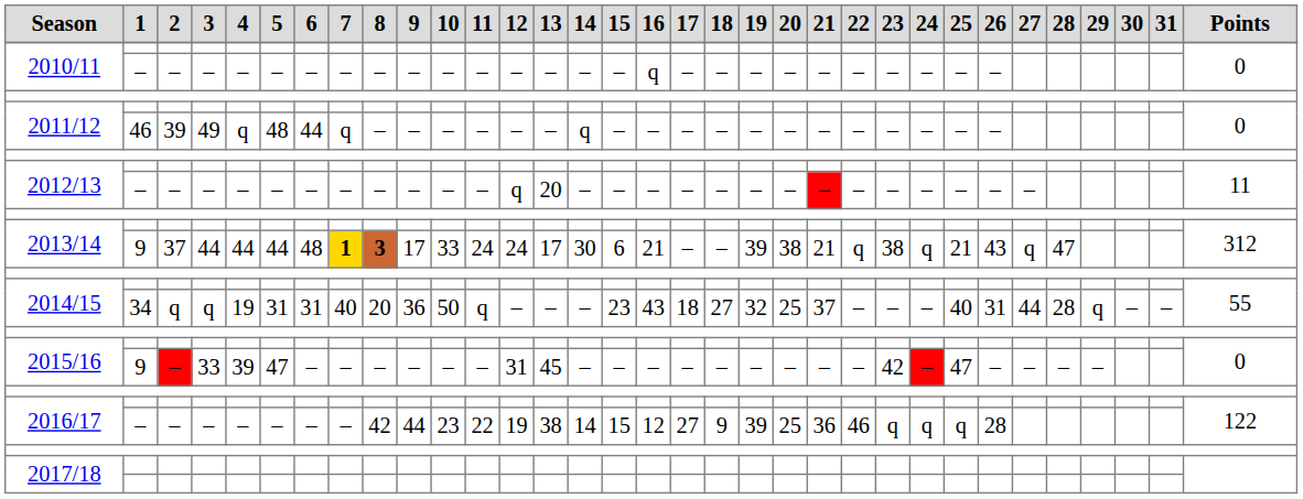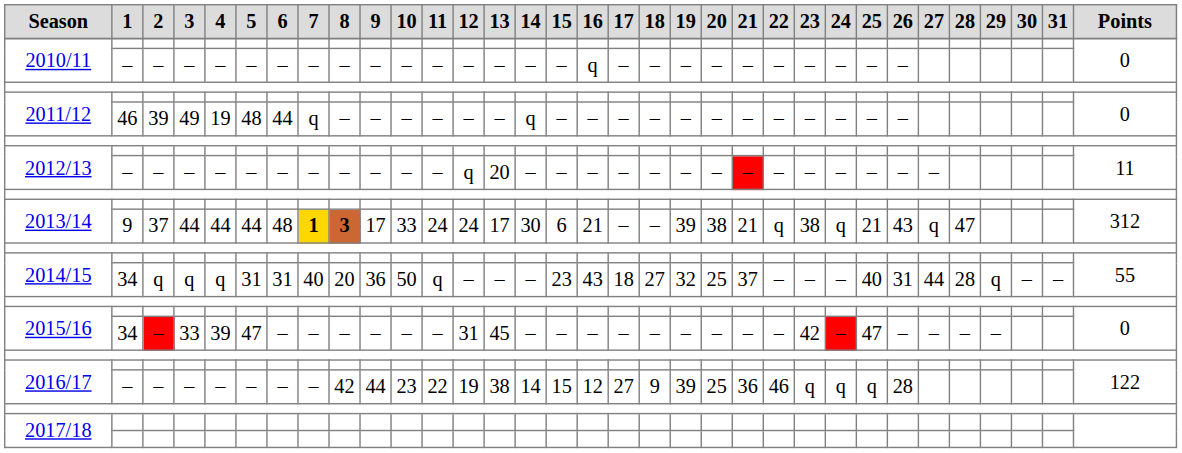 <table cellpadding="3" cellspacing="0" border="1" style="background:#ffffff; font-size:90%; border:grey 1px; border-collapse:collapse;">
 <tr style="background:#ccc; text-align:center;">
 <td style="background:#DCDCDC;" width=69px><strong>Season</strong></td>
 <td style="background:#DCDCDC;" width=15px><strong>1</strong></td>
 <td style="background:#DCDCDC;" width=15px><strong>2</strong></td>
 <td style="background:#DCDCDC;" width=15px><strong>3</strong></td>
 <td style="background:#DCDCDC;" width=15px><strong>4</strong></td>
 <td style="background:#DCDCDC;" width=15px><strong>5</strong></td>
 <td style="background:#DCDCDC;" width=15px><strong>6</strong></td>
 <td style="background:#DCDCDC;" width=15px><strong>7</strong></td>
 <td style="background:#DCDCDC;" width=15px><strong>8</strong></td>
 <td style="background:#DCDCDC;" width=15px><strong>9</strong></td>
 <td style="background:#DCDCDC;" width=15px><strong>10</strong></td>
 <td style="background:#DCDCDC;" width=15px><strong>11</strong></td>
 <td style="background:#DCDCDC;" width=15px><strong>12</strong></td>
 <td style="background:#DCDCDC;" width=15px><strong>13</strong></td>
 <td style="background:#DCDCDC;" width=15px><strong>14</strong></td>
 <td style="background:#DCDCDC;" width=15px><strong>15</strong></td>
 <td style="background:#DCDCDC;" width=15px><strong>16</strong></td>
 <td style="background:#DCDCDC;" width=15px><strong>17</strong></td>
 <td style="background:#DCDCDC;" width=15px><strong>18</strong></td>
 <td style="background:#DCDCDC;" width=15px><strong>19</strong></td>
 <td style="background:#DCDCDC;" width=15px><strong>20</strong></td>
 <td style="background:#DCDCDC;" width=15px><strong>21</strong></td>
 <td style="background:#DCDCDC;" width=15px><strong>22</strong></td>
 <td style="background:#DCDCDC;" width=15px><strong>23</strong></td>
 <td style="background:#DCDCDC;" width=15px><strong>24</strong></td>
 <td style="background:#DCDCDC;" width=15px><strong>25</strong></td>
 <td style="background:#DCDCDC;" width=15px><strong>26</strong></td>
 <td style="background:#DCDCDC;" width=15px><strong>27</strong></td>
 <td style="background:#DCDCDC;" width=15px><strong>28</strong></td>
 <td style="background:#DCDCDC;" width=15px><strong>29</strong></td>
 <td style="background:#DCDCDC;" width=15px><strong>30</strong></td>
 <td style="background:#DCDCDC;" width=15px><strong>31</strong></td>
 <td style="background:#DCDCDC;" width=30px><strong>Points</strong></td>
 </tr>
 <tr>
 </tr>
 <tr align=center>
 <td rowspan=2 width=66px><a href='#'>2010/11</a></td>
 <th></th>
 <th></th>
 <th></th>
 <th></th>
 <th></th>
 <th></th>
 <th></th>
 <th></th>
 <th></th>
 <th></th>
 <th></th>
 <th></th>
 <th></th>
 <th></th>
 <th></th>
 <th></th>
 <th></th>
 <th></th>
 <th></th>
 <th></th>
 <th></th>
 <th></th>
 <th></th>
 <th></th>
 <th></th>
 <th></th>
 <th></th>
 <th></th>
 <th></th>
 <th></th>
 <th></th>
 <td rowspan=2 width=66px>0</td>
 </tr>
 <tr align=center>
 <td>–</td>
 <td>–</td>
 <td>–</td>
 <td>–</td>
 <td>–</td>
 <td>–</td>
 <td>–</td>
 <td>–</td>
 <td>–</td>
 <td>–</td>
 <td>–</td>
 <td>–</td>
 <td>–</td>
 <td>–</td>
 <td>–</td>
 <td>q</td>
 <td>–</td>
 <td>–</td>
 <td>–</td>
 <td>–</td>
 <td>–</td>
 <td>–</td>
 <td>–</td>
 <td>–</td>
 <td>–</td>
 <td>–</td>
 <th></th>
 <th></th>
 <th></th>
 <th></th>
 <th></th>
 </tr>
 <tr>
 <td colspan=33></td>
 </tr>
 <tr align=center>
 <td rowspan=2 width=66px><a href='#'>2011/12</a></td>
 <th></th>
 <th></th>
 <th></th>
 <th></th>
 <th></th>
 <th></th>
 <th></th>
 <th></th>
 <th></th>
 <th></th>
 <th></th>
 <th></th>
 <th></th>
 <th></th>
 <th></th>
 <th></th>
 <th></th>
 <th></th>
 <th></th>
 <th></th>
 <th></th>
 <th></th>
 <th></th>
 <th></th>
 <th></th>
 <th></th>
 <th></th>
 <th></th>
 <th></th>
 <th></th>
 <th></th>
 <td rowspan=2 width=66px>0</td>
 </tr>
 <tr align=center>
 <td>46</td>
 <td>39</td>
 <td>49</td>
-<td>q</td>
+<td>19</td>
 <td>48</td>
 <td>44</td>
 <td>q</td>
 <td>–</td>
 <td>–</td>
 <td>–</td>
 <td>–</td>
 <td>–</td>
 <td>–</td>
 <td>q</td>
 <td>–</td>
 <td>–</td>
 <td>–</td>
 <td>–</td>
 <td>–</td>
 <td>–</td>
 <td>–</td>
 <td>–</td>
 <td>–</td>
 <td>–</td>
 <td>–</td>
 <td>–</td>
 <th></th>
 <th></th>
 <th></th>
 <th></th>
 <th></th>
 </tr>
 <tr>
 <td colspan=33></td>
 </tr>
 <tr align=center>
 <td rowspan=2 width=66px><a href='#'>2012/13</a></td>
 <th></th>
 <th></th>
 <th></th>
 <th></th>
 <th></th>
 <th></th>
 <th></th>
 <th></th>
 <th></th>
 <th></th>
 <th></th>
 <th></th>
 <th></th>
 <th></th>
 <th></th>
 <th></th>
 <th></th>
 <th></th>
 <th></th>
 <th></th>
 <th></th>
 <th></th>
 <th></th>
 <th></th>
 <th></th>
 <th></th>
 <th></th>
 <th></th>
 <th></th>
 <th></th>
 <th></th>
 <td rowspan=2 width=66px>11</td>
 </tr>
 <tr align=center>
 <td>–</td>
 <td>–</td>
 <td>–</td>
 <td>–</td>
 <td>–</td>
 <td>–</td>
 <td>–</td>
 <td>–</td>
 <td>–</td>
 <td>–</td>
 <td>–</td>
 <td>q</td>
 <td>20</td>
 <td>–</td>
 <td>–</td>
 <td>–</td>
 <td>–</td>
 <td>–</td>
 <td>–</td>
 <td>–</td>
 <td bgcolor=red>–</td>
 <td>–</td>
 <td>–</td>
 <td>–</td>
 <td>–</td>
 <td>–</td>
 <td>–</td>
 <th></th>
 <th></th>
 <th></th>
 <th></th>
 </tr>
 <tr>
 <td colspan=33></td>
 </tr>
 <tr align=center>
 <td rowspan=2 width=66px><a href='#'>2013/14</a></td>
 <th></th>
 <th></th>
 <th></th>
 <th></th>
 <th></th>
 <th></th>
 <th></th>
 <th></th>
 <th></th>
 <th></th>
 <th></th>
 <th></th>
 <th></th>
 <th></th>
 <th></th>
 <th></th>
 <th></th>
 <th></th>
 <th></th>
 <th></th>
 <th></th>
 <th></th>
 <th></th>
 <th></th>
 <th></th>
 <th></th>
 <th></th>
 <th></th>
 <th></th>
 <th></th>
 <th></th>
 <td rowspan=2 width=66px>312</td>
 </tr>
 <tr align=center>
 <td>9</td>
 <td>37</td>
 <td>44</td>
 <td>44</td>
 <td>44</td>
 <td>48</td>
 <td bgcolor=gold><strong>1</strong></td>
 <td bgcolor=#CC6633><strong>3</strong></td>
 <td>17</td>
 <td>33</td>
 <td>24</td>
 <td>24</td>
 <td>17</td>
 <td>30</td>
 <td>6</td>
 <td>21</td>
 <td>–</td>
 <td>–</td>
 <td>39</td>
 <td>38</td>
 <td>21</td>
 <td>q</td>
 <td>38</td>
 <td>q</td>
 <td>21</td>
 <td>43</td>
 <td>q</td>
 <td>47</td>
 <th></th>
 <th></th>
 <th></th>
 </tr>
 <tr>
 <td colspan=33></td>
 </tr>
 <tr align=center>
 <td rowspan=2 width=66px><a href='#'>2014/15</a></td>
 <th></th>
 <th></th>
 <th></th>
 <th></th>
 <th></th>
 <th></th>
 <th></th>
 <th></th>
 <th></th>
 <th></th>
 <th></th>
 <th></th>
 <th></th>
 <th></th>
 <th></th>
 <th></th>
 <th></th>
 <th></th>
 <th></th>
 <th></th>
 <th></th>
 <th></th>
 <th></th>
 <th></th>
 <th></th>
 <th></th>
 <th></th>
 <th></th>
 <th></th>
 <th></th>
 <th></th>
 <td rowspan=2 width=66px>55</td>
 </tr>
 <tr align=center>
 <td>34</td>
 <td>q</td>
 <td>q</td>
-<td>19</td>
+<td>q</td>
 <td>31</td>
 <td>31</td>
 <td>40</td>
 <td>20</td>
 <td>36</td>
 <td>50</td>
 <td>q</td>
 <td>–</td>
 <td>–</td>
 <td>–</td>
 <td>23</td>
 <td>43</td>
 <td>18</td>
 <td>27</td>
 <td>32</td>
 <td>25</td>
 <td>37</td>
 <td>–</td>
 <td>–</td>
 <td>–</td>
 <td>40</td>
 <td>31</td>
 <td>44</td>
 <td>28</td>
 <td>q</td>
 <td>–</td>
 <td>–</td>
 </tr>
 <tr>
 <td colspan=33></td>
 </tr>
 <tr align=center>
 <td rowspan=2 width=66px><a href='#'>2015/16</a></td>
 <th></th>
 <th></th>
 <th></th>
 <th></th>
 <th></th>
 <th></th>
 <th></th>
 <th></th>
 <th></th>
 <th></th>
 <th></th>
 <th></th>
 <th></th>
 <th></th>
 <th></th>
 <th></th>
 <th></th>
 <th></th>
 <th></th>
 <th></th>
 <th></th>
 <th></th>
 <th></th>
 <th></th>
 <th></th>
 <th></th>
 <th></th>
 <th></th>
 <th></th>
 <th></th>
 <th></th>
 <td rowspan=2 width=66px>0</td>
 </tr>
 <tr align=center>
-<td>9</td>
+<td>34</td>
 <td bgcolor=red>–</td>
 <td>33</td>
 <td>39</td>
 <td>47</td>
 <td>–</td>
 <td>–</td>
 <td>–</td>
 <td>–</td>
 <td>–</td>
 <td>–</td>
 <td>31</td>
 <td>45</td>
 <td>–</td>
 <td>–</td>
 <td>–</td>
 <td>–</td>
 <td>–</td>
 <td>–</td>
 <td>–</td>
 <td>–</td>
 <td>–</td>
 <td>42</td>
 <td bgcolor=red>–</td>
 <td>47</td>
 <td>–</td>
 <td>–</td>
 <td>–</td>
 <td>–</td>
 <td></td>
 <td></td>
 </tr>
 <tr>
 <td colspan=33></td>
 </tr>
 <tr align=center>
 <td rowspan="2" style="width:66px;"><a href='#'>2016/17</a></td>
 <th></th>
 <th></th>
 <th></th>
 <th></th>
 <th></th>
 <th></th>
 <th></th>
 <th></th>
 <th></th>
 <th></th>
 <th></th>
 <th></th>
 <th></th>
 <th></th>
 <th></th>
 <th></th>
 <th></th>
 <th></th>
 <th></th>
 <th></th>
 <th></th>
 <th></th>
 <th></th>
 <th></th>
 <th></th>
 <th></th>
 <th></th>
 <th></th>
 <th></th>
 <th></th>
 <th></th>
 <td rowspan="2" style="width:66px;">122</td>
 </tr>
 <tr align=center>
 <td>–</td>
 <td>–</td>
 <td>–</td>
 <td>–</td>
 <td>–</td>
 <td>–</td>
 <td>–</td>
 <td>42</td>
 <td>44</td>
 <td>23</td>
 <td>22</td>
 <td>19</td>
 <td>38</td>
 <td>14</td>
 <td>15</td>
 <td>12</td>
 <td>27</td>
 <td>9</td>
 <td>39</td>
 <td>25</td>
 <td>36</td>
 <td>46</td>
 <td>q</td>
 <td>q</td>
 <td>q</td>
 <td>28</td>
 <td></td>
 <td></td>
 <td></td>
 <td></td>
 <td></td>
 </tr>
 <tr>
 <td colspan=33></td>
 </tr>
 <tr align=center>
 <td rowspan="2" style="width:66px;"><a href='#'>2017/18</a></td>
 <th></th>
 <th></th>
 <th></th>
 <th></th>
 <th></th>
 <th></th>
 <th></th>
 <th></th>
 <th></th>
 <th></th>
 <th></th>
 <th></th>
 <th></th>
 <th></th>
 <th></th>
 <th></th>
 <th></th>
 <th></th>
 <th></th>
 <th></th>
 <th></th>
 <th></th>
 <th></th>
 <th></th>
 <th></th>
 <th></th>
 <th></th>
 <th></th>
 <th></th>
 <th></th>
 <th></th>
 <td rowspan="2" style="width:66px;"></td>
 </tr>
 <tr align=center>
 <td></td>
 <td></td>
 <td></td>
 <td></td>
 <td></td>
 <td></td>
 <td></td>
 <td></td>
 <td></td>
 <td></td>
 <td></td>
 <td></td>
 <td></td>
 <td></td>
 <td></td>
 <td></td>
 <td></td>
 <td></td>
 <td></td>
 <td></td>
 <td></td>
 <td></td>
 <td></td>
 <td></td>
 <td></td>
 <td></td>
 <td></td>
 <td></td>
 <td></td>
 <td></td>
 <td></td>
 </tr>
 </table>
